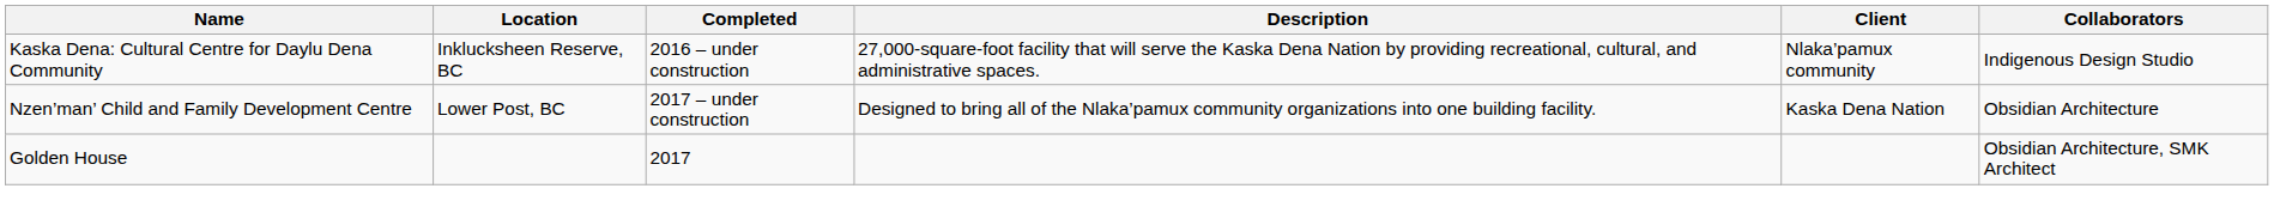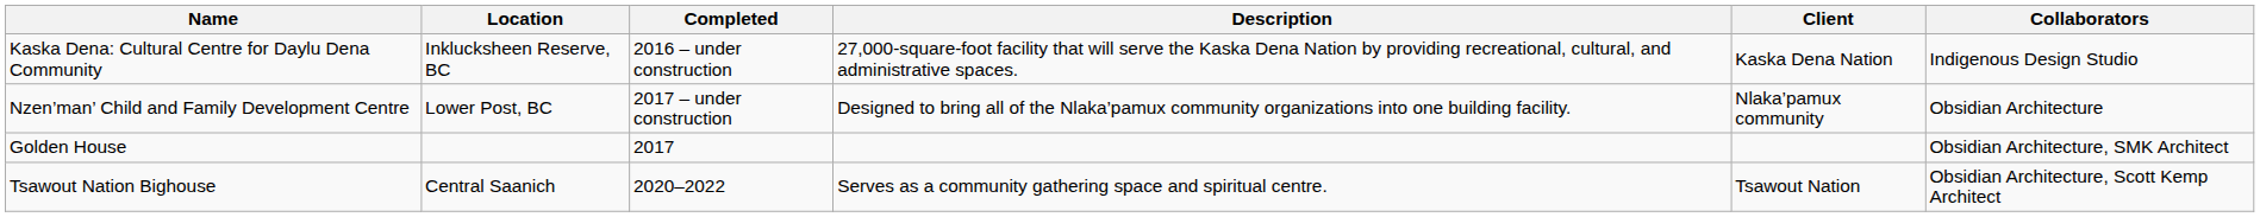 <table class="wikitable">
 <tr>
 <th>Name</th>
 <th>Location</th>
 <th>Completed</th>
 <th>Description</th>
 <th>Client</th>
 <th>Collaborators</th>
 </tr>
 <tr>
 <td>Kaska Dena: Cultural Centre for Daylu Dena Community</td>
 <td>Inklucksheen Reserve, BC</td>
 <td>2016 – under construction</td>
 <td>27,000-square-foot facility that will serve the Kaska Dena Nation by providing recreational, cultural, and administrative spaces.</td>
-<td>Nlaka’pamux community</td>
+<td>Kaska Dena Nation</td>
 <td>Indigenous Design Studio</td>
 </tr>
 <tr>
 <td>Nzen’man’ Child and Family Development Centre</td>
 <td>Lower Post, BC</td>
 <td>2017 – under construction</td>
 <td>Designed to bring all of the Nlaka’pamux community organizations into one building facility.</td>
-<td>Kaska Dena Nation</td>
+<td>Nlaka’pamux community</td>
 <td>Obsidian Architecture</td>
 </tr>
 <tr>
 <td>Golden House</td>
 <td></td>
 <td>2017</td>
 <td></td>
 <td></td>
 <td>Obsidian Architecture, SMK Architect</td>
 </tr>
+<tr>
+<td>Tsawout Nation Bighouse</td>
+<td>Central Saanich</td>
+<td>2020–2022</td>
+<td>Serves as a community gathering space and spiritual centre.</td>
+<td>Tsawout Nation</td>
+<td>Obsidian Architecture, Scott Kemp Architect</td>
+</tr>
 </table>
